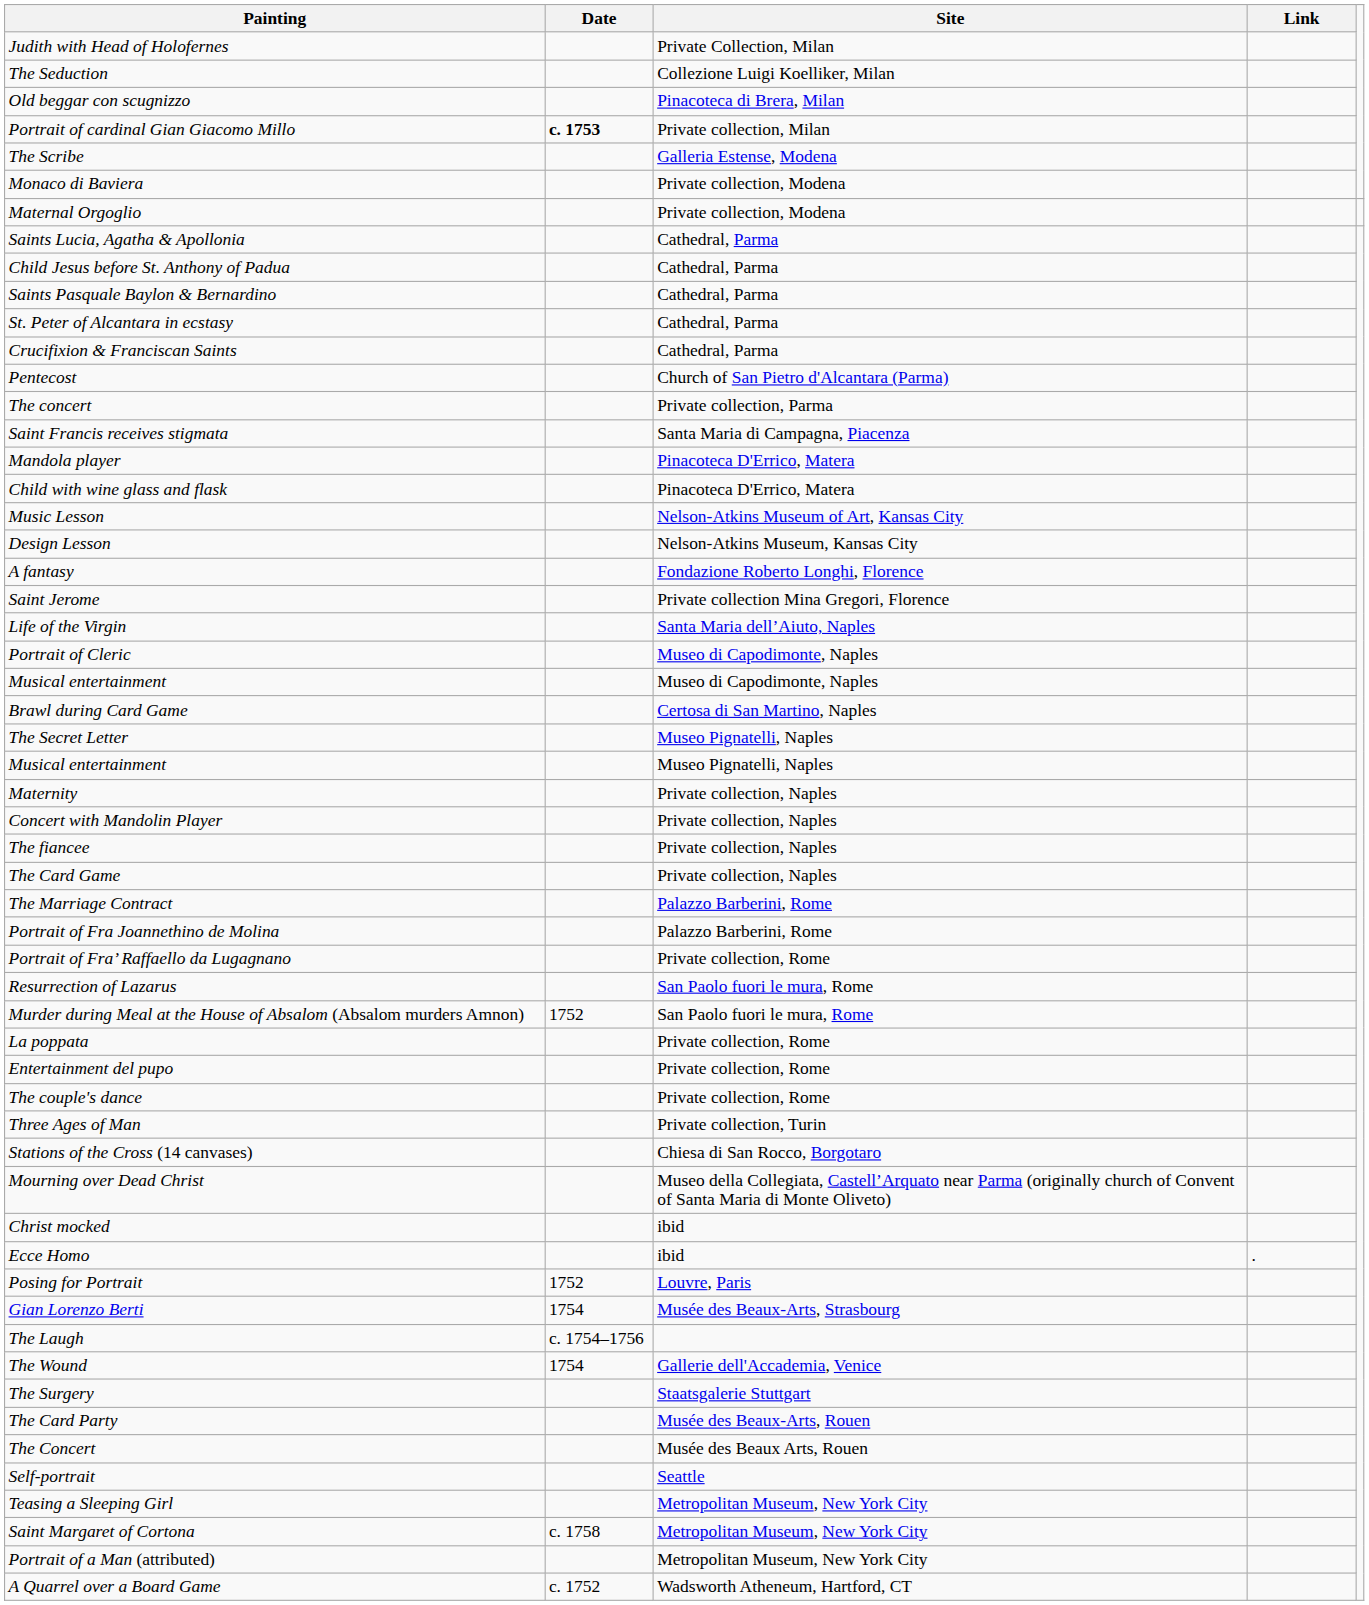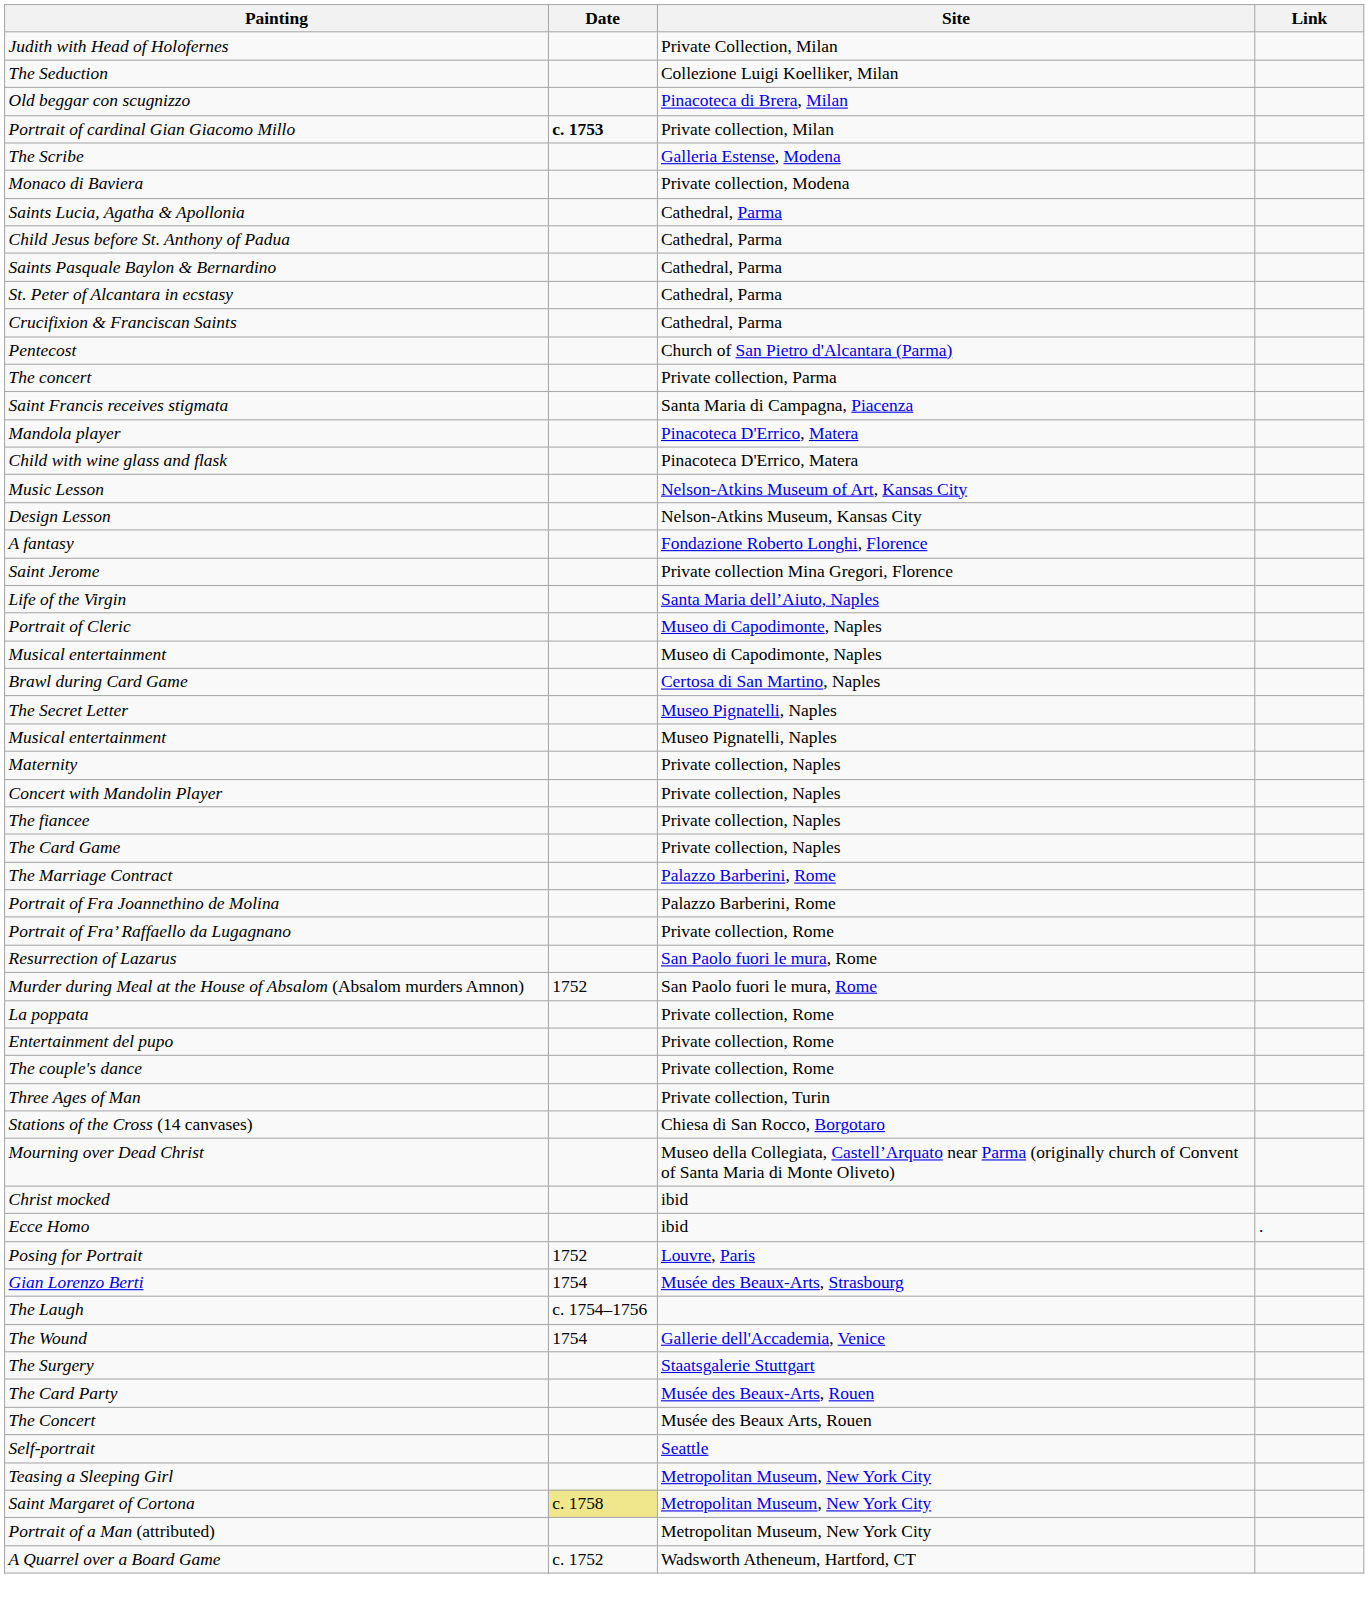 <table class=wikitable>
 <tr>
 <th width="40%">Painting</th>
 <th width="8%">Date</th>
 <th width="44%">Site</th>
 <th width="9%">Link</th>
 </tr>
 <tr valign="top">
 <td><em>Judith with Head of Holofernes</em></td>
 <td></td>
 <td>Private Collection, Milan</td>
 <td></td>
 </tr>
 <tr valign="top">
 <td><em>The Seduction</em></td>
 <td></td>
 <td>Collezione Luigi Koelliker, Milan</td>
 <td></td>
 </tr>
 <tr valign="top">
 <td><em>Old beggar con scugnizzo</em></td>
 <td></td>
 <td><a href='#'>Pinacoteca di Brera</a>, <a href='#'>Milan</a></td>
 <td></td>
 </tr>
 <tr valign="top">
 <td><em>Portrait of cardinal Gian Giacomo Millo</em></td>
 <td><strong>c. 1753</strong></td>
 <td>Private collection, Milan</td>
 <td></td>
 </tr>
 <tr valign="top">
 <td><em>The Scribe</em></td>
 <td></td>
 <td><a href='#'>Galleria Estense</a>, <a href='#'>Modena</a></td>
 <td></td>
 </tr>
 <tr valign="top">
 <td><em>Monaco di Baviera</em></td>
 <td></td>
 <td>Private collection, Modena</td>
-<td></td>
-</tr>
-<tr valign="top">
-<td><em>Maternal Orgoglio</em></td>
-<td></td>
-<td>Private collection, Modena</td>
-<td></td>
 <td></td>
 </tr>
 <tr valign="top">
 <td><em>Saints Lucia, Agatha & Apollonia</em></td>
 <td></td>
 <td>Cathedral, <a href='#'>Parma</a></td>
 <td></td>
 </tr>
 <tr valign="top">
 <td><em>Child Jesus before St. Anthony of Padua</em></td>
 <td></td>
 <td>Cathedral, Parma</td>
 <td></td>
 </tr>
 <tr valign="top">
 <td><em>Saints Pasquale Baylon & Bernardino</em></td>
 <td></td>
 <td>Cathedral, Parma</td>
 <td></td>
 </tr>
 <tr valign="top">
 <td><em>St. Peter of Alcantara in ecstasy</em></td>
 <td></td>
 <td>Cathedral, Parma</td>
 <td></td>
 </tr>
 <tr valign="top">
 <td><em>Crucifixion & Franciscan Saints</em></td>
 <td></td>
 <td>Cathedral, Parma</td>
 <td></td>
 </tr>
 <tr valign="top">
 <td><em>Pentecost</em></td>
 <td></td>
 <td>Church of <a href='#'>San Pietro d'Alcantara (Parma)</a></td>
 <td></td>
 </tr>
 <tr valign="top">
 <td><em>The concert</em></td>
 <td></td>
 <td>Private collection, Parma</td>
 <td></td>
 </tr>
 <tr valign="top">
 <td><em>Saint Francis receives stigmata</em></td>
 <td></td>
 <td>Santa Maria di Campagna, <a href='#'>Piacenza</a></td>
 <td></td>
 </tr>
 <tr valign="top">
 <td><em>Mandola player</em></td>
 <td></td>
 <td><a href='#'>Pinacoteca D'Errico</a>, <a href='#'>Matera</a></td>
 <td></td>
 </tr>
 <tr valign="top">
 <td><em>Child with wine glass and flask</em></td>
 <td></td>
 <td>Pinacoteca D'Errico, Matera</td>
 <td></td>
 </tr>
 <tr valign="top">
 <td><em>Music Lesson</em></td>
 <td></td>
 <td><a href='#'>Nelson-Atkins Museum of Art</a>, <a href='#'>Kansas City</a></td>
 <td></td>
 </tr>
 <tr valign="top">
 <td><em>Design Lesson</em></td>
 <td></td>
 <td>Nelson-Atkins Museum, Kansas City</td>
 <td></td>
 </tr>
 <tr valign="top">
 <td><em>A fantasy</em></td>
 <td></td>
 <td><a href='#'>Fondazione Roberto Longhi</a>, <a href='#'>Florence</a></td>
 <td></td>
 </tr>
 <tr valign="top">
 <td><em>Saint Jerome</em></td>
 <td></td>
 <td>Private collection Mina Gregori, Florence</td>
 <td></td>
 </tr>
 <tr valign="top">
 <td><em>Life of the Virgin</em></td>
 <td></td>
 <td><a href='#'>Santa Maria dell’Aiuto, Naples</a></td>
 <td></td>
 </tr>
 <tr valign="top">
 <td><em>Portrait of Cleric</em></td>
 <td></td>
 <td><a href='#'>Museo di Capodimonte</a>, Naples</td>
 <td></td>
 </tr>
 <tr valign="top">
 <td><em>Musical entertainment</em></td>
 <td></td>
 <td>Museo di Capodimonte, Naples</td>
 <td></td>
 </tr>
 <tr valign="top">
 <td><em>Brawl during Card Game</em></td>
 <td></td>
 <td><a href='#'>Certosa di San Martino</a>, Naples</td>
 <td></td>
 </tr>
 <tr valign="top">
 <td><em>The Secret Letter</em></td>
 <td></td>
 <td><a href='#'>Museo Pignatelli</a>, Naples</td>
 <td></td>
 </tr>
 <tr valign="top">
 <td><em>Musical entertainment</em></td>
 <td></td>
 <td>Museo Pignatelli, Naples</td>
 <td></td>
 </tr>
 <tr valign="top">
 <td><em>Maternity</em></td>
 <td></td>
 <td>Private collection, Naples</td>
 <td></td>
 </tr>
 <tr valign="top">
 <td><em>Concert with Mandolin Player</em></td>
 <td></td>
 <td>Private collection, Naples</td>
 <td></td>
 </tr>
 <tr valign="top">
 <td><em>The fiancee</em></td>
 <td></td>
 <td>Private collection, Naples</td>
 <td></td>
 </tr>
 <tr valign="top">
 <td><em>The Card Game</em></td>
 <td></td>
 <td>Private collection, Naples</td>
 <td></td>
 </tr>
 <tr valign="top">
 <td><em>The Marriage Contract</em></td>
 <td></td>
 <td><a href='#'>Palazzo Barberini</a>, <a href='#'>Rome</a></td>
 <td></td>
 </tr>
 <tr valign="top">
 <td><em>Portrait of Fra Joannethino de Molina</em></td>
 <td></td>
 <td>Palazzo Barberini, Rome</td>
 <td></td>
 </tr>
 <tr valign="top">
 <td><em>Portrait of Fra’ Raffaello da Lugagnano</em></td>
 <td></td>
 <td>Private collection, Rome</td>
 <td></td>
 </tr>
 <tr valign="top">
 <td><em>Resurrection of Lazarus</em></td>
 <td></td>
 <td><a href='#'>San Paolo fuori le mura</a>, Rome</td>
 <td></td>
 </tr>
 <tr valign="top">
 <td><em>Murder during Meal at the House of Absalom</em> (Absalom murders Amnon)</td>
 <td>1752</td>
 <td>San Paolo fuori le mura, <a href='#'>Rome</a></td>
 <td></td>
 </tr>
 <tr valign="top">
 <td><em>La poppata</em></td>
 <td></td>
 <td>Private collection, Rome</td>
 <td></td>
 </tr>
 <tr valign="top">
 <td><em>Entertainment del pupo</em></td>
 <td></td>
 <td>Private collection, Rome</td>
 <td></td>
 </tr>
 <tr valign="top">
 <td><em>The couple's dance</em></td>
 <td></td>
 <td>Private collection, Rome</td>
 <td></td>
 </tr>
 <tr valign="top">
 <td><em>Three Ages of Man</em></td>
 <td></td>
 <td>Private collection, Turin</td>
 <td></td>
 </tr>
 <tr valign="top">
 <td><em>Stations of the Cross</em> (14 canvases)</td>
 <td></td>
 <td>Chiesa di San Rocco, <a href='#'>Borgotaro</a></td>
 <td></td>
 </tr>
 <tr valign="top">
 <td><em>Mourning over Dead Christ</em></td>
 <td></td>
 <td>Museo della Collegiata, <a href='#'>Castell’Arquato</a> near <a href='#'>Parma</a> (originally church of Convent of Santa Maria di Monte Oliveto)</td>
 <td></td>
 </tr>
 <tr valign="top">
 <td><em>Christ mocked</em></td>
 <td></td>
 <td>ibid</td>
 <td></td>
 </tr>
 <tr valign="top">
 <td><em>Ecce Homo</em></td>
 <td></td>
 <td>ibid</td>
 <td>.</td>
 </tr>
 <tr valign="top">
 <td><em>Posing for Portrait</em></td>
 <td>1752</td>
 <td><a href='#'>Louvre</a>, <a href='#'>Paris</a></td>
 <td></td>
 </tr>
 <tr valign="top">
 <td><em><a href='#'>Gian Lorenzo Berti</a></em></td>
 <td>1754</td>
 <td><a href='#'>Musée des Beaux-Arts</a>, <a href='#'>Strasbourg</a></td>
 <td></td>
 </tr>
 <tr valign="top">
 <td><em>The Laugh</em></td>
 <td>c. 1754–1756</td>
 <td></td>
 <td></td>
 </tr>
 <tr valign="top">
 <td><em>The Wound</em></td>
 <td>1754</td>
 <td><a href='#'>Gallerie dell'Accademia</a>, <a href='#'>Venice</a></td>
 <td></td>
 </tr>
 <tr valign="top">
 <td><em>The Surgery</em></td>
 <td></td>
 <td><a href='#'>Staatsgalerie Stuttgart</a></td>
 <td></td>
 </tr>
 <tr valign="top">
 <td><em>The Card Party</em></td>
 <td></td>
 <td><a href='#'>Musée des Beaux-Arts</a>, <a href='#'>Rouen</a></td>
 <td></td>
 </tr>
 <tr valign="top">
 <td><em>The Concert</em></td>
 <td></td>
 <td>Musée des Beaux Arts, Rouen</td>
 <td></td>
 </tr>
 <tr valign="top">
 <td><em>Self-portrait</em></td>
 <td></td>
 <td><a href='#'>Seattle</a></td>
 <td></td>
 </tr>
 <tr valign="top">
 <td><em>Teasing a Sleeping Girl</em></td>
 <td></td>
 <td><a href='#'>Metropolitan Museum</a>, <a href='#'>New York City</a></td>
 <td></td>
 </tr>
 <tr valign="top">
 <td><em>Saint Margaret of Cortona</em></td>
-<td>c. 1758</td>
+<td style="background: khaki;">c. 1758</td>
 <td><a href='#'>Metropolitan Museum</a>, <a href='#'>New York City</a></td>
 <td></td>
 </tr>
 <tr valign="top">
 <td><em>Portrait of a Man</em> (attributed)</td>
 <td></td>
 <td>Metropolitan Museum, New York City</td>
 <td></td>
 </tr>
 <tr valign="top">
 <td><em>A Quarrel over a Board Game</em></td>
 <td>c. 1752</td>
 <td>Wadsworth Atheneum, Hartford, CT</td>
 <td></td>
 </tr>
 </table>
